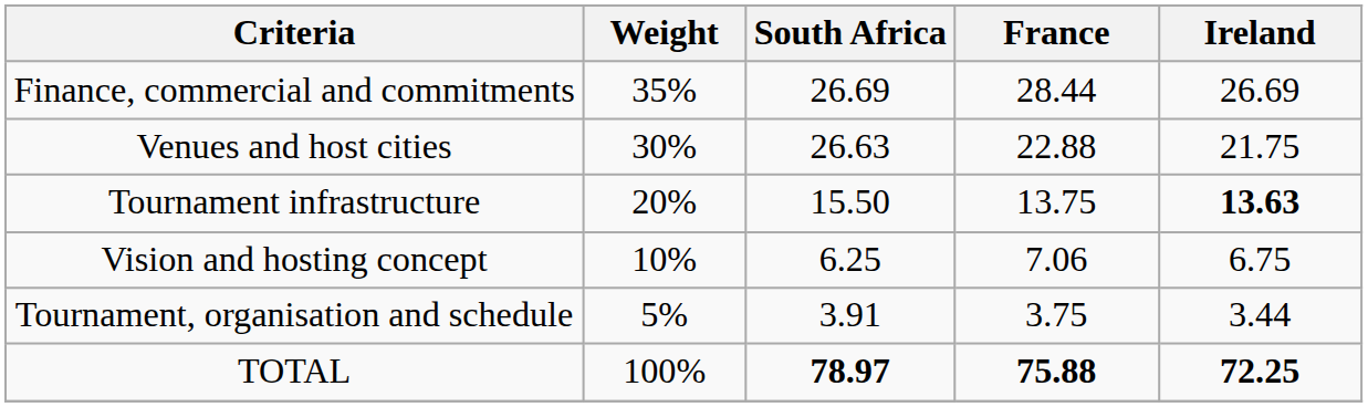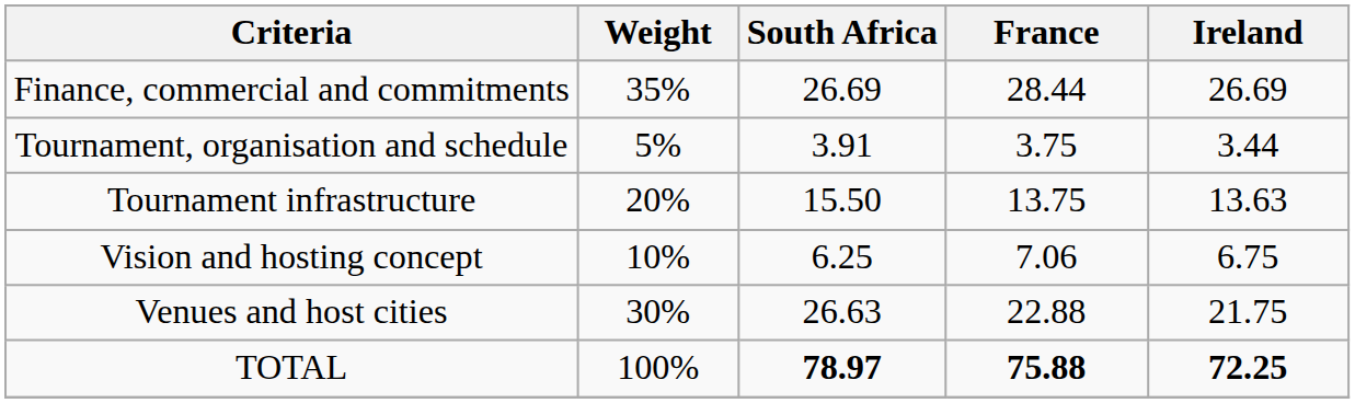 <table class="wikitable sortable" style="text-align: center;">
 <tr>
 </tr>
 <tr>
 <th>Criteria</th>
 <th width=12%>Weight</th>
 <th>South Africa</th>
 <th width=15%>France</th>
 <th width = 15%>Ireland</th>
 </tr>
 <tr>
 <td>Finance, commercial and commitments</td>
 <td>35%</td>
 <td>26.69</td>
 <td>28.44</td>
 <td>26.69</td>
 </tr>
 <tr>
-<td>Venues and host cities</td>
-<td>30%</td>
-<td>26.63</td>
-<td>22.88</td>
-<td>21.75</td>
+<td>Tournament, organisation and schedule</td>
+<td>5%</td>
+<td>3.91</td>
+<td>3.75</td>
+<td>3.44</td>
 </tr>
 <tr>
 <td>Tournament infrastructure</td>
 <td>20%</td>
 <td>15.50</td>
 <td>13.75</td>
-<td><strong>13.63</strong></td>
+<td>13.63</td>
 </tr>
 <tr>
 <td>Vision and hosting concept</td>
 <td>10%</td>
 <td>6.25</td>
 <td>7.06</td>
 <td>6.75</td>
 </tr>
 <tr>
-<td>Tournament, organisation and schedule</td>
-<td>5%</td>
-<td>3.91</td>
-<td>3.75</td>
-<td>3.44</td>
+<td>Venues and host cities</td>
+<td>30%</td>
+<td>26.63</td>
+<td>22.88</td>
+<td>21.75</td>
 </tr>
 <tr>
 <td>TOTAL</td>
 <td>100%</td>
 <td><strong>78.97</strong></td>
 <td><strong>75.88</strong></td>
 <td><strong>72.25</strong></td>
 </tr>
 <tr>
 </tr>
 </table>
